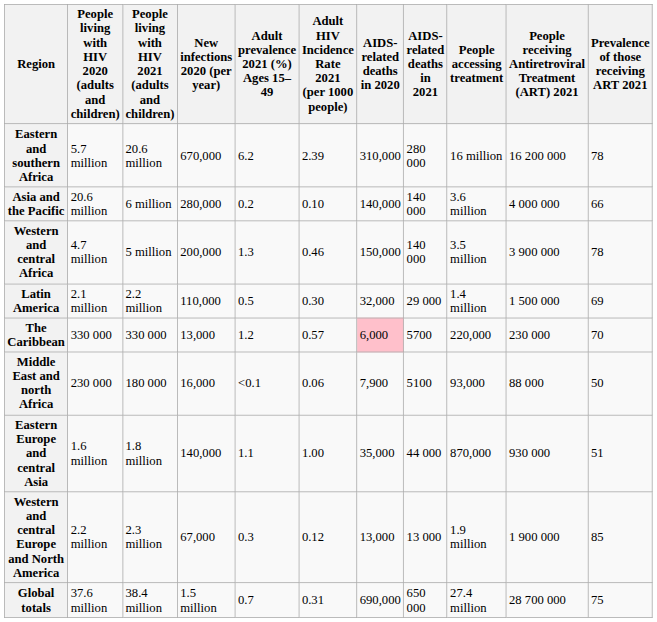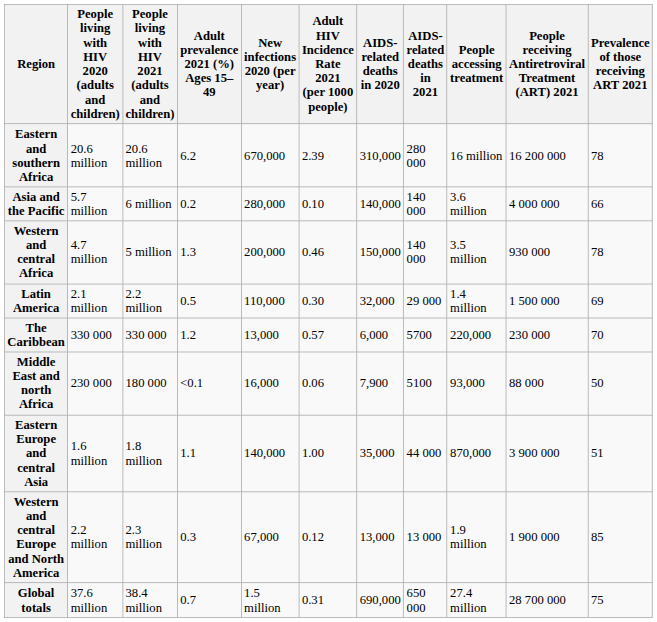 <table class="wikitable">
 <tr>
 <th>Region</th>
 <th>People living with HIV 2020 (adults and children)</th>
 <th>People living with HIV 2021 (adults and children)</th>
+<th>Adult prevalence 2021 (%)<br>Ages 15–49</th>
 <th>New infections 2020 (per year)</th>
-<th>Adult prevalence 2021 (%)<br>Ages 15–49</th>
 <th>Adult HIV Incidence Rate 2021<br>(per 1000 people)</th>
 <th>AIDS-related deaths in 2020</th>
 <th>AIDS-related deaths in 2021</th>
 <th>People accessing treatment</th>
 <th>People receiving Antiretroviral Treatment (ART) 2021</th>
 <th>Prevalence of those receiving ART 2021</th>
 </tr>
 <tr>
 <th>Eastern and southern Africa</th>
-<td>5.7 million</td>
 <td>20.6 million</td>
+<td>20.6 million</td>
+<td>6.2</td>
 <td>670,000</td>
-<td>6.2</td>
 <td>2.39</td>
 <td>310,000</td>
 <td>280 000</td>
 <td>16 million</td>
 <td>16 200 000</td>
 <td>78</td>
 </tr>
 <tr>
 <th>Asia and the Pacific</th>
-<td>20.6 million</td>
+<td>5.7 million</td>
 <td>6 million</td>
+<td>0.2</td>
 <td>280,000</td>
-<td>0.2</td>
 <td>0.10</td>
 <td>140,000</td>
 <td>140 000</td>
 <td>3.6 million</td>
 <td>4 000 000</td>
 <td>66</td>
 </tr>
 <tr>
 <th>Western and central Africa</th>
 <td>4.7 million</td>
 <td>5 million</td>
+<td>1.3</td>
 <td>200,000</td>
-<td>1.3</td>
 <td>0.46</td>
 <td>150,000</td>
 <td>140 000</td>
 <td>3.5 million</td>
-<td>3 900 000</td>
+<td>930 000</td>
 <td>78</td>
 </tr>
 <tr>
 <th>Latin America</th>
 <td>2.1 million</td>
 <td>2.2 million</td>
+<td>0.5</td>
 <td>110,000</td>
-<td>0.5</td>
 <td>0.30</td>
 <td>32,000</td>
 <td>29 000</td>
 <td>1.4 million</td>
 <td>1 500 000</td>
 <td>69</td>
 </tr>
 <tr>
 <th>The Caribbean</th>
 <td>330 000</td>
 <td>330 000</td>
+<td>1.2</td>
 <td>13,000</td>
-<td>1.2</td>
 <td>0.57</td>
-<td style="background: pink;">6,000</td>
+<td>6,000</td>
 <td>5700</td>
 <td>220,000</td>
 <td>230 000</td>
 <td>70</td>
 </tr>
 <tr>
 <th>Middle East and north Africa</th>
 <td>230 000</td>
 <td>180 000</td>
+<td><0.1</td>
 <td>16,000</td>
-<td><0.1</td>
 <td>0.06</td>
 <td>7,900</td>
 <td>5100</td>
 <td>93,000</td>
 <td>88 000</td>
 <td>50</td>
 </tr>
 <tr>
 <th>Eastern Europe and central Asia</th>
 <td>1.6 million</td>
 <td>1.8 million</td>
+<td>1.1</td>
 <td>140,000</td>
-<td>1.1</td>
 <td>1.00</td>
 <td>35,000</td>
 <td>44 000</td>
 <td>870,000</td>
-<td>930 000</td>
+<td>3 900 000</td>
 <td>51</td>
 </tr>
 <tr>
 <th>Western and central Europe and North America</th>
 <td>2.2 million</td>
 <td>2.3 million</td>
+<td>0.3</td>
 <td>67,000</td>
-<td>0.3</td>
 <td>0.12</td>
 <td>13,000</td>
 <td>13 000</td>
 <td>1.9 million</td>
 <td>1 900 000</td>
 <td>85</td>
 </tr>
 <tr>
 <th>Global totals</th>
 <td>37.6 million</td>
 <td>38.4 million</td>
+<td>0.7</td>
 <td>1.5 million</td>
-<td>0.7</td>
 <td>0.31</td>
 <td>690,000</td>
 <td>650 000</td>
 <td>27.4 million</td>
 <td>28 700 000</td>
 <td>75</td>
 </tr>
 </table>
